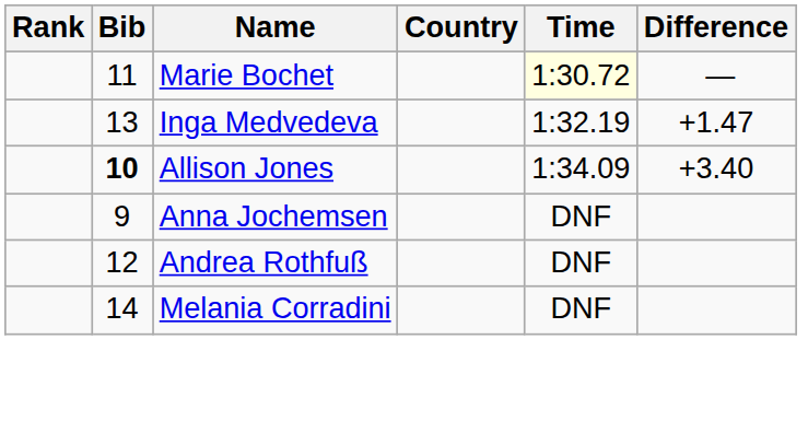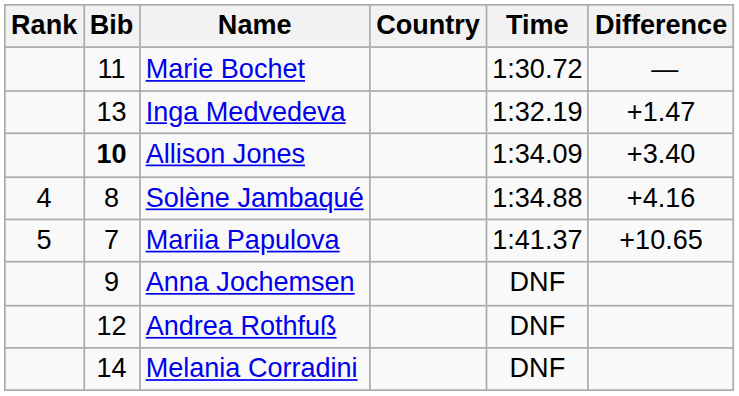 <table class="wikitable sortable" style="text-align:center">
 <tr>
 <th>Rank</th>
 <th>Bib</th>
 <th>Name</th>
 <th>Country</th>
 <th>Time</th>
 <th>Difference</th>
 </tr>
 <tr>
 <td></td>
 <td>11</td>
 <td align=left><a href='#'>Marie Bochet</a></td>
 <td align=left></td>
-<td style="background: lightyellow;">1:30.72</td>
+<td>1:30.72</td>
 <td> —</td>
 </tr>
 <tr>
 <td></td>
 <td>13</td>
 <td align=left><a href='#'>Inga Medvedeva</a></td>
 <td align=left></td>
 <td>1:32.19</td>
 <td>+1.47</td>
 </tr>
 <tr>
 <td></td>
 <td><strong>10</strong></td>
 <td align=left><a href='#'>Allison Jones</a></td>
 <td align=left></td>
 <td>1:34.09</td>
 <td>+3.40</td>
+</tr>
+<tr>
+<td>4</td>
+<td>8</td>
+<td align=left><a href='#'>Solène Jambaqué</a></td>
+<td align=left></td>
+<td>1:34.88</td>
+<td>+4.16</td>
+</tr>
+<tr>
+<td>5</td>
+<td>7</td>
+<td align=left><a href='#'>Mariia Papulova</a></td>
+<td align=left></td>
+<td>1:41.37</td>
+<td>+10.65</td>
 </tr>
 <tr>
 <td></td>
 <td>9</td>
 <td align=left><a href='#'>Anna Jochemsen</a></td>
 <td align=left></td>
 <td>DNF</td>
 <td></td>
 </tr>
 <tr>
 <td></td>
 <td>12</td>
 <td align=left><a href='#'>Andrea Rothfuß</a></td>
 <td align=left></td>
 <td>DNF</td>
 <td></td>
 </tr>
 <tr>
 <td></td>
 <td>14</td>
 <td align=left><a href='#'>Melania Corradini</a></td>
 <td align=left></td>
 <td>DNF</td>
 <td></td>
 </tr>
 </table>
